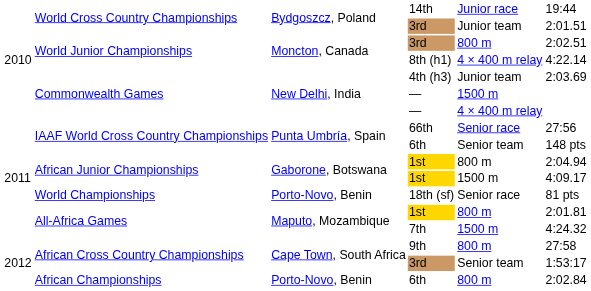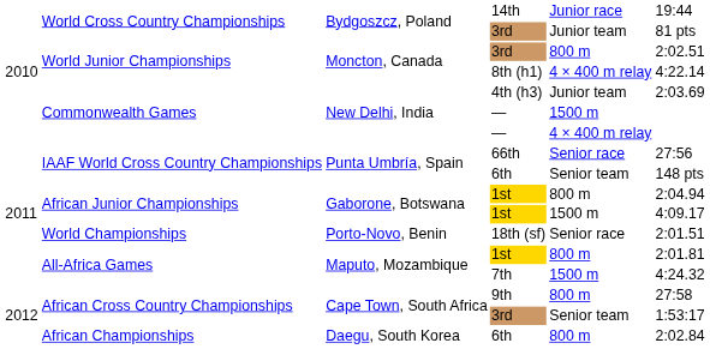 <table>
 <tr>
 <td rowspan=7>2010</td>
 <td rowspan=2><a href='#'>World Cross Country Championships</a></td>
 <td rowspan=2><a href='#'>Bydgoszcz</a>, Poland</td>
 <td>14th</td>
 <td><a href='#'>Junior race</a></td>
 <td>19:44</td>
 </tr>
 <tr>
 <td bgcolor=cc9966>3rd</td>
 <td>Junior team</td>
-<td>2:01.51</td>
+<td>81 pts</td>
 </tr>
 <tr>
 <td rowspan=2><a href='#'>World Junior Championships</a></td>
 <td rowspan=2><a href='#'>Moncton</a>, Canada</td>
 <td bgcolor=cc9966>3rd</td>
 <td><a href='#'>800 m</a></td>
 <td>2:02.51</td>
 </tr>
 <tr>
 <td>8th (h1)</td>
 <td><a href='#'>4 × 400 m relay</a></td>
 <td>4:22.14</td>
 </tr>
 <tr>
 <td rowspan=3><a href='#'>Commonwealth Games</a></td>
 <td rowspan=3><a href='#'>New Delhi</a>, India</td>
 <td>4th (h3)</td>
 <td>Junior team</td>
 <td>2:03.69</td>
 </tr>
 <tr>
 <td>—</td>
 <td><a href='#'>1500 m</a></td>
 <td></td>
 </tr>
 <tr>
 <td>—</td>
 <td><a href='#'>4 × 400 m relay</a></td>
 <td></td>
 </tr>
 <tr>
 <td rowspan=7>2011</td>
 <td rowspan=2><a href='#'>IAAF World Cross Country Championships</a></td>
 <td rowspan=2><a href='#'>Punta Umbría</a>, Spain</td>
 <td>66th</td>
 <td><a href='#'>Senior race</a></td>
 <td>27:56</td>
 </tr>
 <tr>
 <td>6th</td>
 <td>Senior team</td>
 <td>148 pts</td>
 </tr>
 <tr>
 <td rowspan=2><a href='#'>African Junior Championships</a></td>
 <td rowspan=2><a href='#'>Gaborone</a>, Botswana</td>
 <td bgcolor=gold>1st</td>
 <td>800 m</td>
 <td>2:04.94</td>
 </tr>
 <tr>
 <td bgcolor=gold>1st</td>
 <td>1500 m</td>
 <td>4:09.17 </td>
 </tr>
 <tr>
 <td><a href='#'>World Championships</a></td>
 <td><a href='#'>Porto-Novo</a>, Benin</td>
 <td>18th (sf)</td>
 <td>Senior race</td>
-<td>81 pts</td>
+<td>2:01.51</td>
 </tr>
 <tr>
 <td rowspan=2><a href='#'>All-Africa Games</a></td>
 <td rowspan=2><a href='#'>Maputo</a>, Mozambique</td>
 <td bgcolor=gold>1st</td>
 <td><a href='#'>800 m</a></td>
 <td>2:01.81</td>
 </tr>
 <tr>
 <td>7th</td>
 <td><a href='#'>1500 m</a></td>
 <td>4:24.32</td>
 </tr>
 <tr>
 <td rowspan=3>2012</td>
 <td rowspan=2><a href='#'>African Cross Country Championships</a></td>
 <td rowspan=2><a href='#'>Cape Town</a>, South Africa</td>
 <td>9th</td>
 <td><a href='#'>800 m</a></td>
 <td>27:58</td>
 </tr>
 <tr>
 <td bgcolor=cc9966>3rd</td>
 <td>Senior team</td>
 <td>1:53:17</td>
 </tr>
 <tr>
 <td><a href='#'>African Championships</a></td>
-<td><a href='#'>Porto-Novo</a>, Benin</td>
+<td><a href='#'>Daegu</a>, South Korea</td>
 <td>6th</td>
 <td><a href='#'>800 m</a></td>
 <td>2:02.84</td>
 </tr>
 </table>
